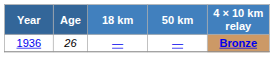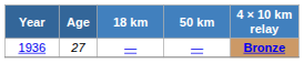 <table class="wikitable" style="font-size:95%; text-align:center; border:grey solid 1px; border-collapse:collapse; background:#ffffff;">
 <tr>
 <th style="background-color:#369; color:white; width:60px;"> Year </th>
 <th style="background-color:#369; color:white; width:40px;"> Age </th>
 <th style="background-color:#4180be; color:white; width:75px;"> 18 km </th>
 <th style="background-color:#4180be; color:white; width:75px;"> 50 km </th>
 <th style="background-color:#4180be; color:white; width:75px;"> 4 × 10 km <br> relay </th>
 </tr>
 <tr>
 <td><a href='#'>1936</a></td>
-<td><em>26</em></td>
+<td><em>27</em></td>
 <td><a href='#'>—</a></td>
 <td><a href='#'>—</a></td>
 <td bgcolor="cc9966"><a href='#'><strong>Bronze</strong></a></td>
 </tr>
 <tr>
 </tr>
 </table>
